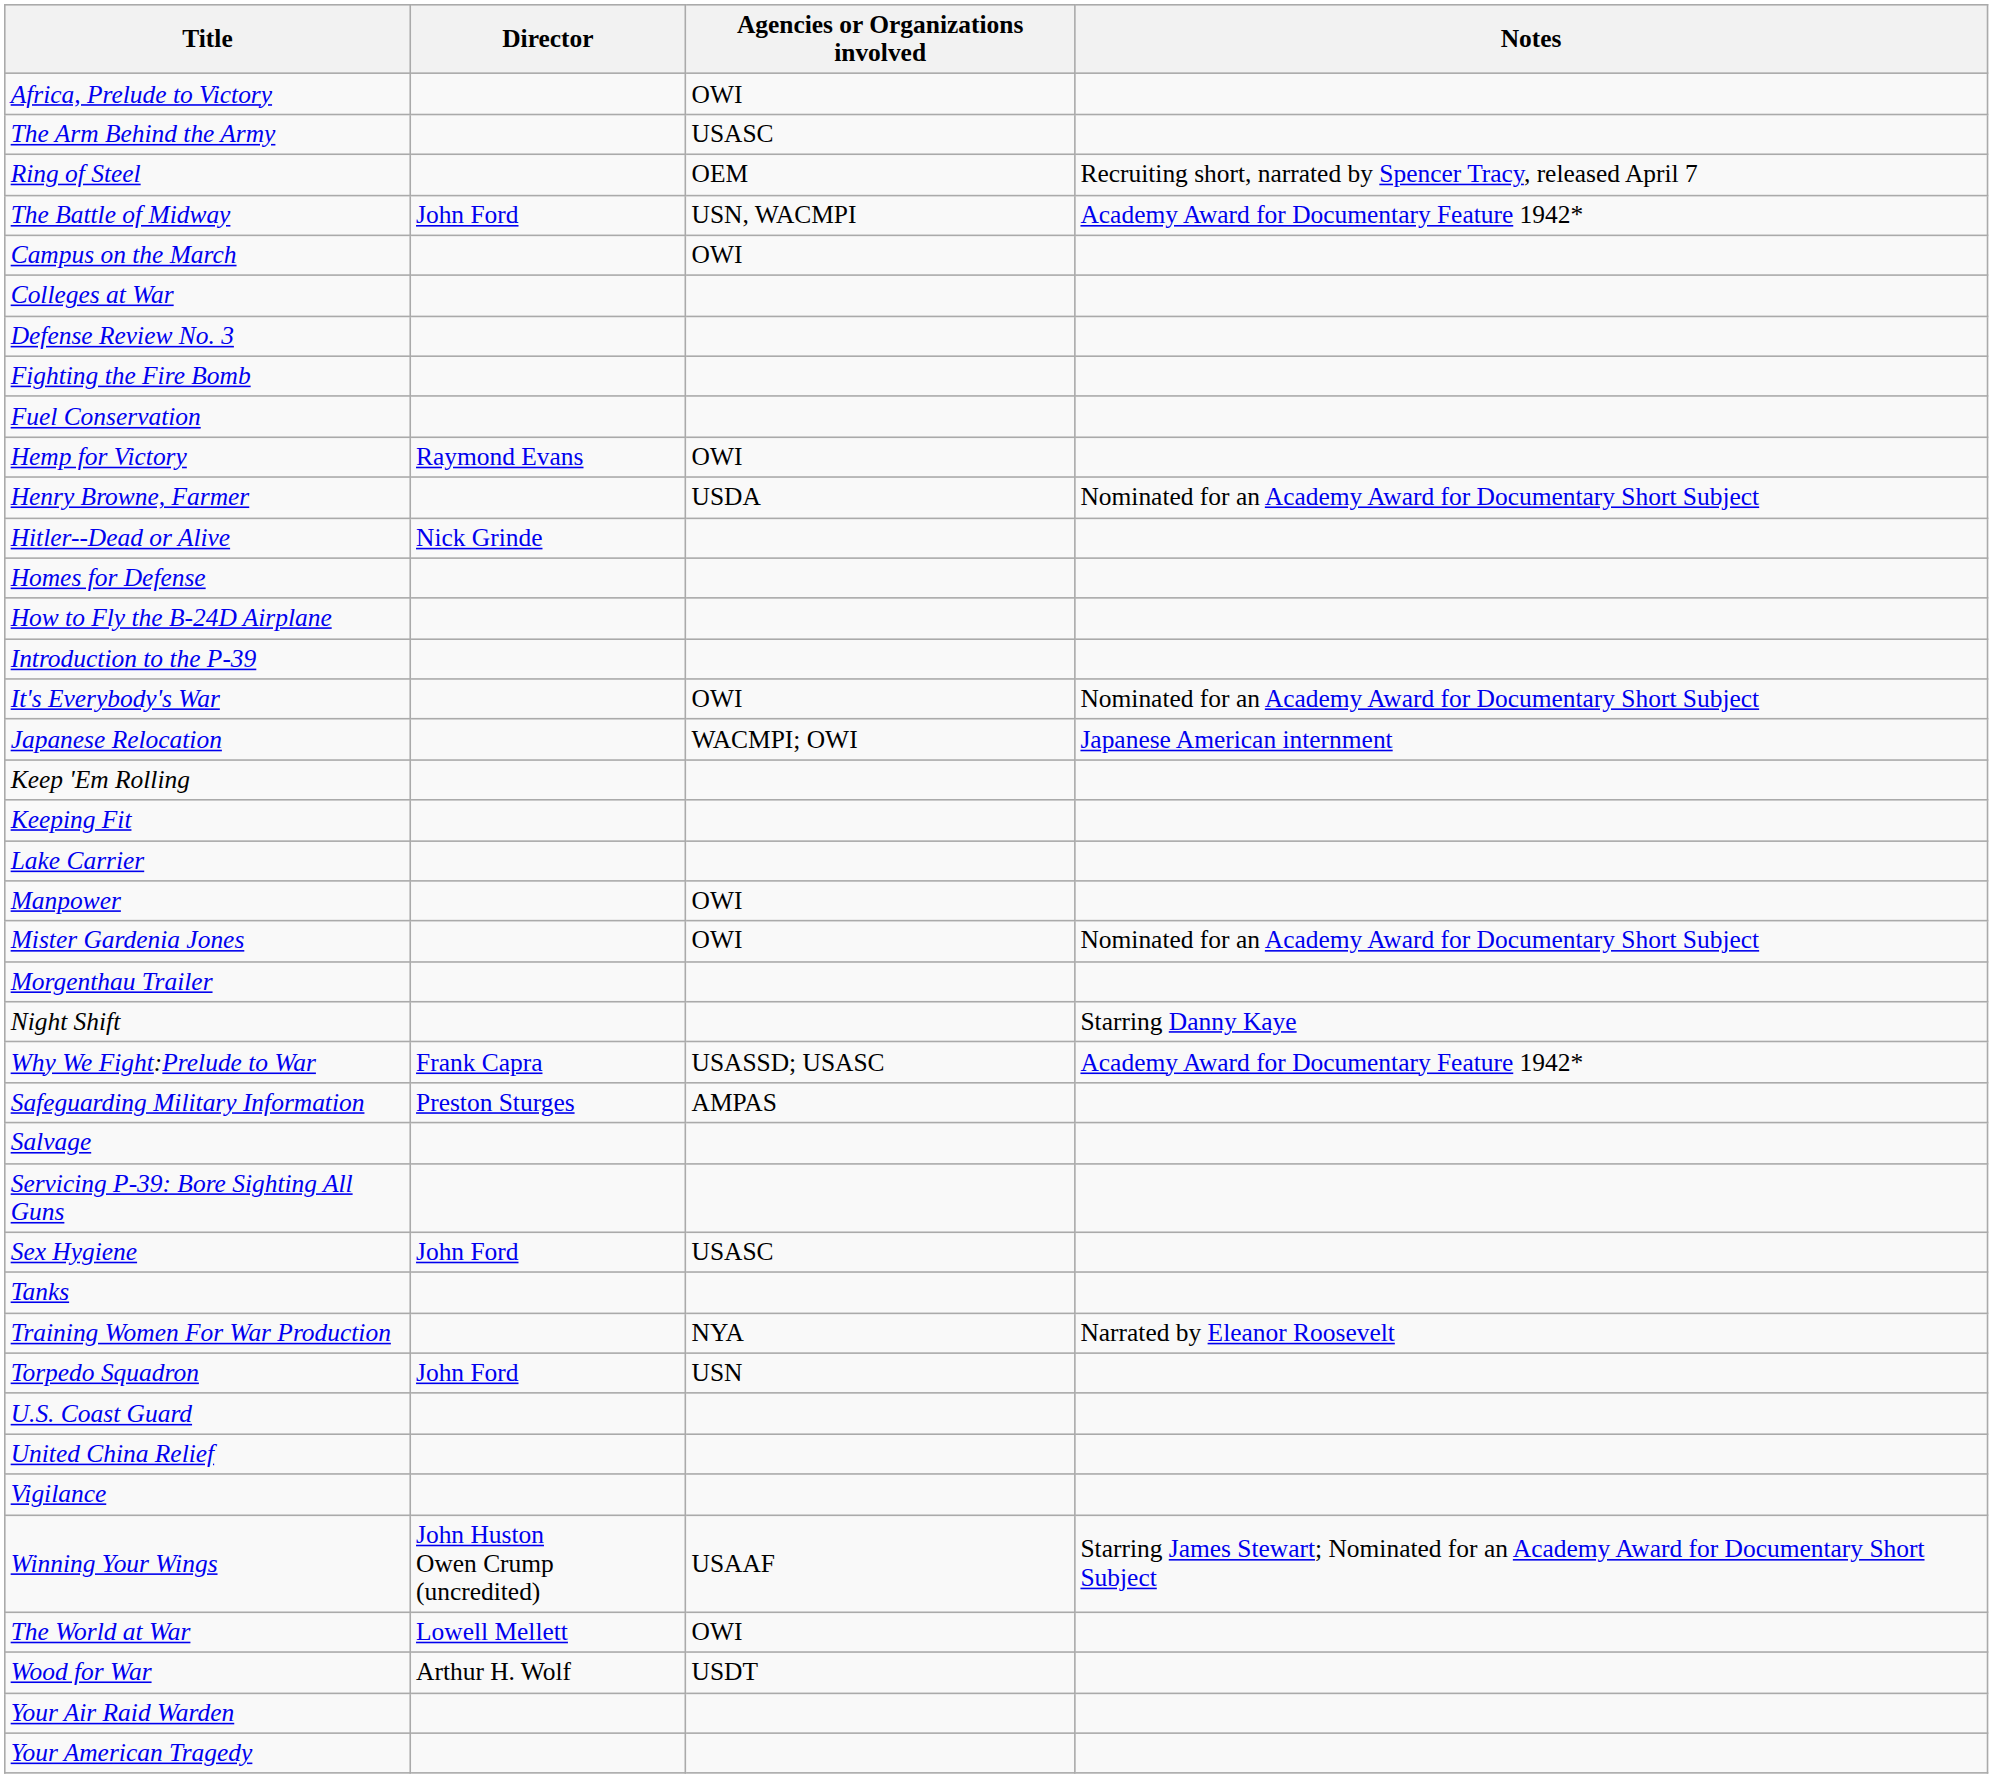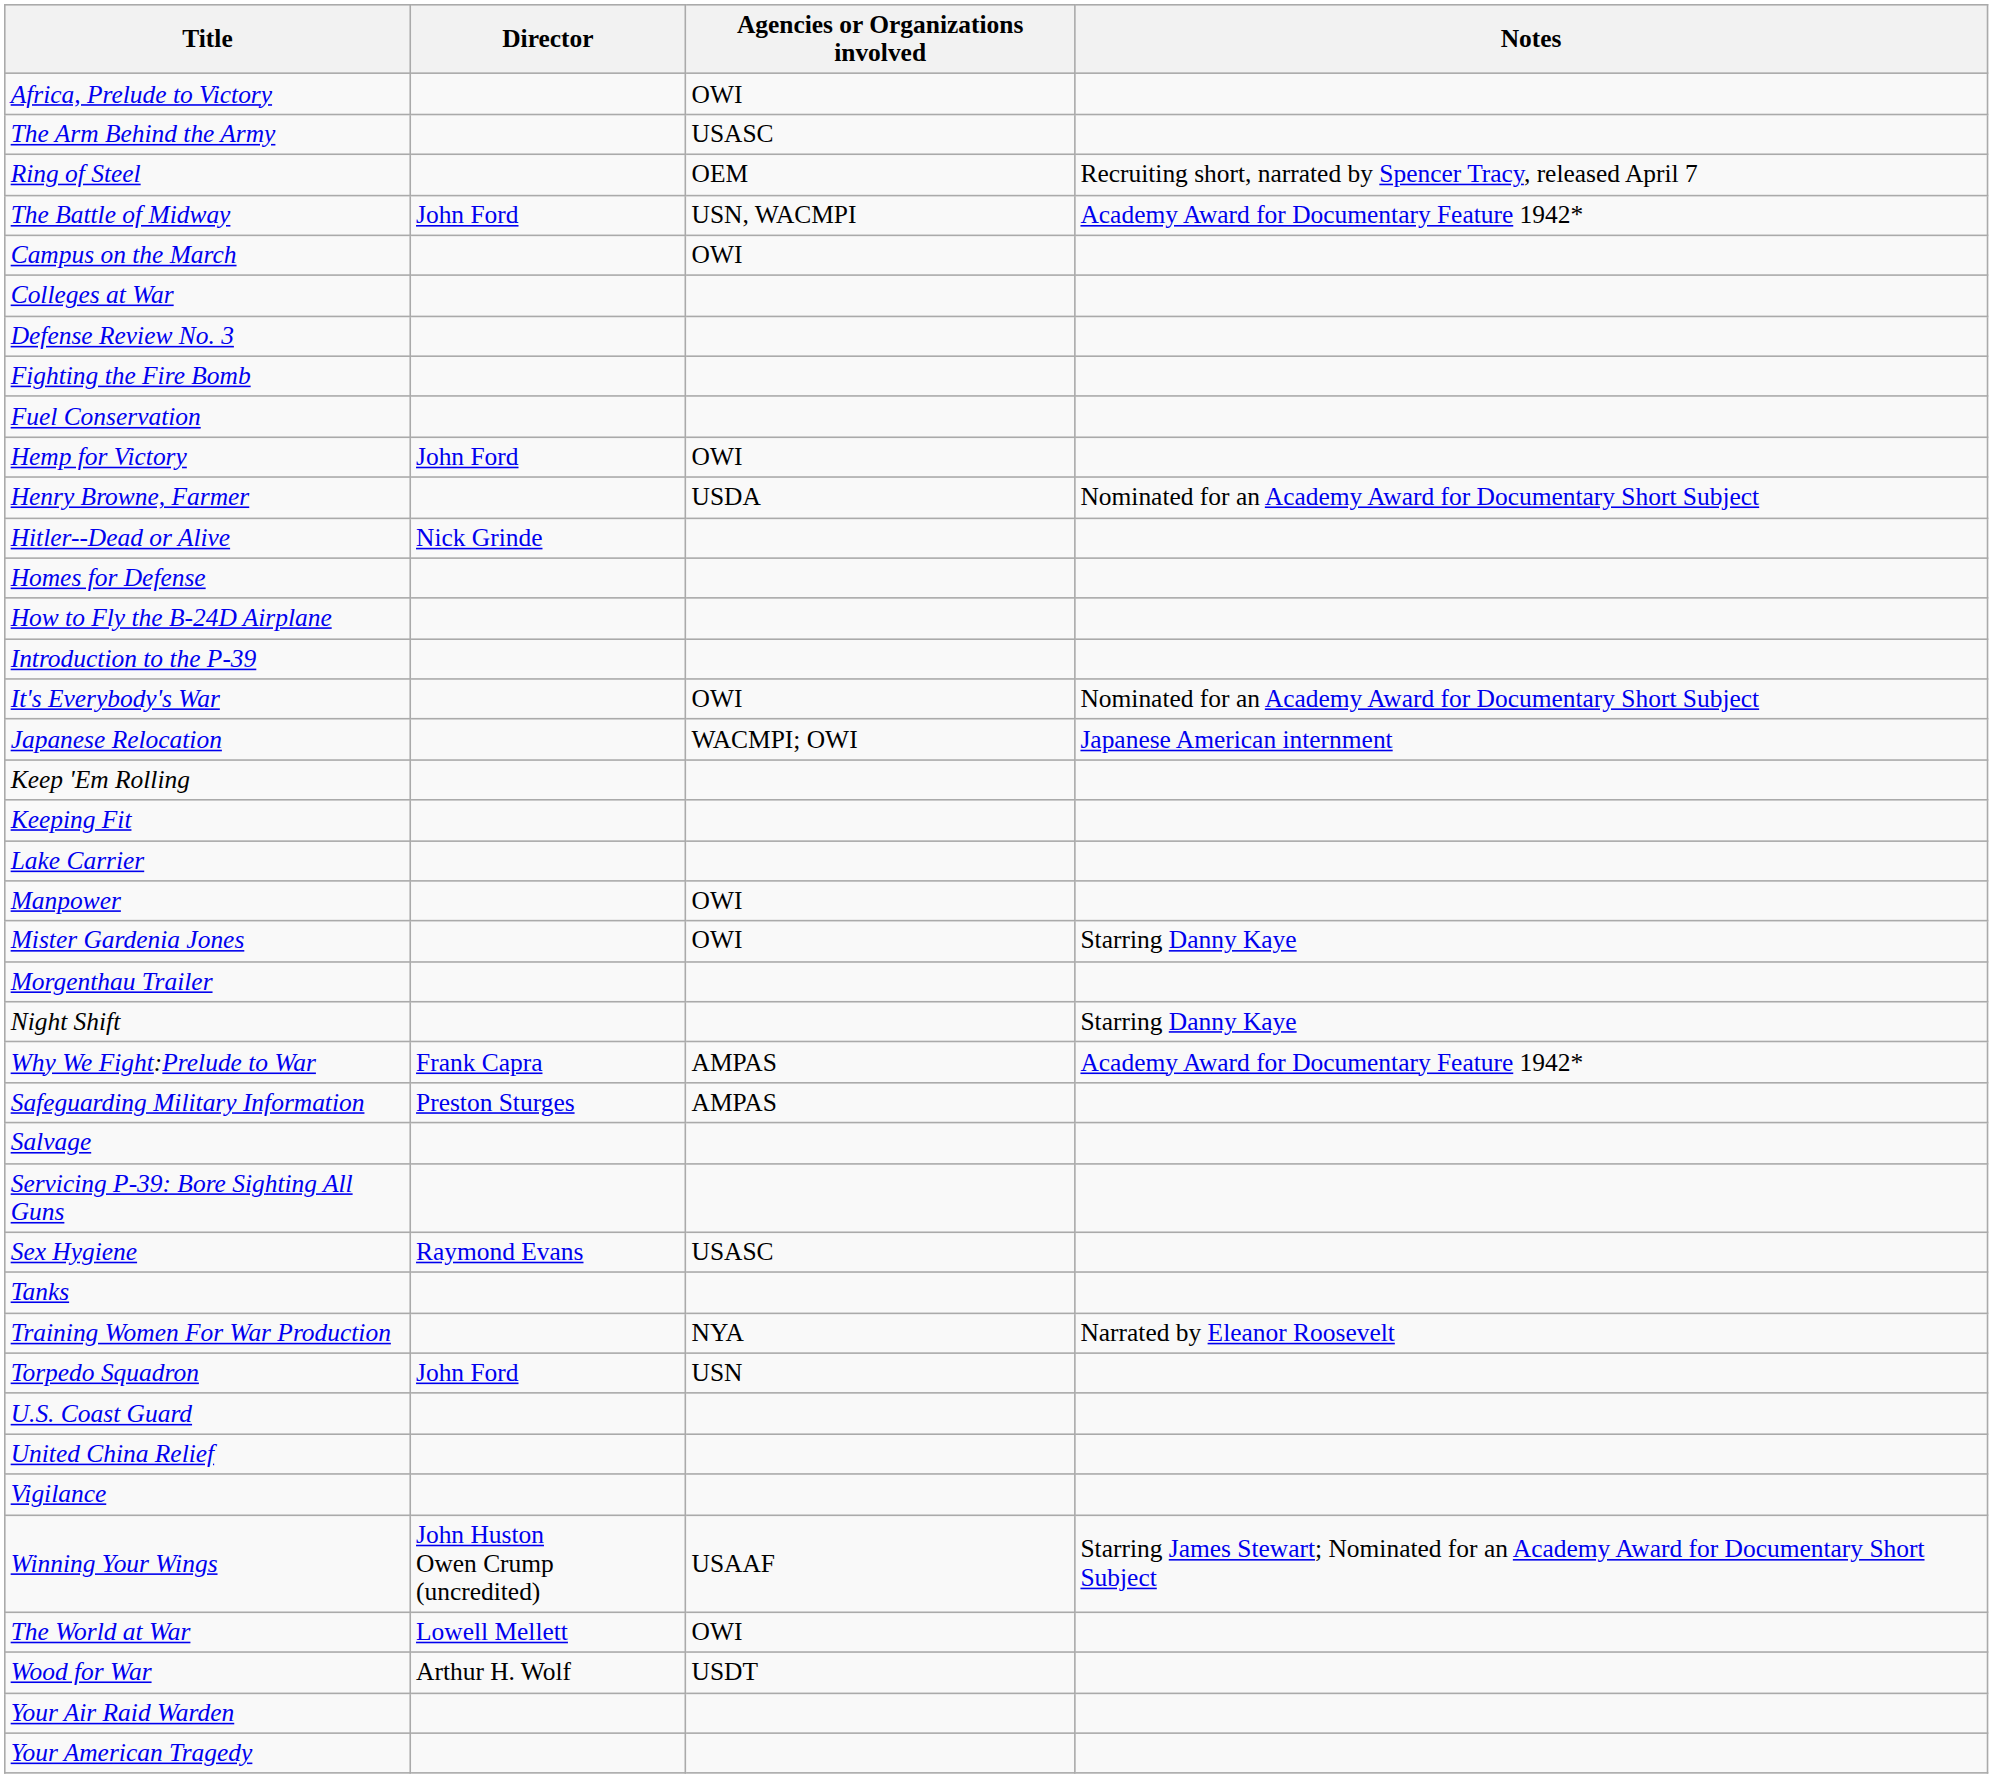 <table class="wikitable">
 <tr>
 <th>Title</th>
 <th>Director</th>
 <th>Agencies or Organizations involved</th>
 <th>Notes</th>
 </tr>
 <tr>
 <td><em><a href='#'>Africa, Prelude to Victory</a></em></td>
 <td></td>
 <td>OWI</td>
 <td></td>
 </tr>
 <tr>
 <td><em><a href='#'>The Arm Behind the Army</a></em></td>
 <td></td>
 <td>USASC</td>
 <td></td>
 </tr>
 <tr>
 <td><em><a href='#'>Ring of Steel</a></em></td>
 <td></td>
 <td>OEM</td>
 <td>Recruiting short, narrated by <a href='#'>Spencer Tracy</a>, released April 7</td>
 </tr>
 <tr>
 <td><em><a href='#'>The Battle of Midway</a></em></td>
 <td><a href='#'>John Ford</a></td>
 <td>USN, WACMPI</td>
 <td><a href='#'>Academy Award for Documentary Feature</a> 1942*</td>
 </tr>
 <tr>
 <td><em><a href='#'>Campus on the March</a></em></td>
 <td></td>
 <td>OWI</td>
 <td></td>
 </tr>
 <tr>
 <td><em><a href='#'>Colleges at War</a></em></td>
 <td></td>
 <td></td>
 <td></td>
 </tr>
 <tr>
 <td><em><a href='#'>Defense Review No. 3</a></em></td>
 <td></td>
 <td></td>
 <td></td>
 </tr>
 <tr>
 <td><em><a href='#'>Fighting the Fire Bomb</a></em></td>
 <td></td>
 <td></td>
 <td></td>
 </tr>
 <tr>
 <td><em><a href='#'>Fuel Conservation</a></em></td>
 <td></td>
 <td></td>
 <td></td>
 </tr>
 <tr>
 <td><em><a href='#'>Hemp for Victory</a></em></td>
-<td><a href='#'>Raymond Evans</a></td>
+<td><a href='#'>John Ford</a></td>
 <td>OWI</td>
 <td></td>
 </tr>
 <tr>
 <td><em><a href='#'>Henry Browne, Farmer</a></em></td>
 <td></td>
 <td>USDA</td>
 <td>Nominated for an <a href='#'>Academy Award for Documentary Short Subject</a></td>
 </tr>
 <tr>
 <td><em><a href='#'>Hitler--Dead or Alive</a></em></td>
 <td><a href='#'>Nick Grinde</a></td>
 <td></td>
 <td></td>
 </tr>
 <tr>
 <td><em><a href='#'>Homes for Defense</a></em></td>
 <td></td>
 <td></td>
 <td></td>
 </tr>
 <tr>
 <td><em><a href='#'>How to Fly the B-24D Airplane</a></em></td>
 <td></td>
 <td></td>
 <td></td>
 </tr>
 <tr>
 <td><em><a href='#'>Introduction to the P-39</a></em></td>
 <td></td>
 <td></td>
 <td></td>
 </tr>
 <tr>
 <td><em><a href='#'>It's Everybody's War</a></em></td>
 <td></td>
 <td>OWI</td>
 <td>Nominated for an <a href='#'>Academy Award for Documentary Short Subject</a></td>
 </tr>
 <tr>
 <td><em><a href='#'>Japanese Relocation</a></em></td>
 <td></td>
 <td>WACMPI; OWI</td>
 <td><a href='#'>Japanese American internment</a></td>
 </tr>
 <tr>
 <td><em>Keep 'Em Rolling</em></td>
 <td></td>
 <td></td>
 <td></td>
 </tr>
 <tr>
 <td><em><a href='#'>Keeping Fit</a></em></td>
 <td></td>
 <td></td>
 <td></td>
 </tr>
 <tr>
 <td><em><a href='#'>Lake Carrier</a></em></td>
 <td></td>
 <td></td>
 <td></td>
 </tr>
 <tr>
 <td><em><a href='#'>Manpower</a></em></td>
 <td></td>
 <td>OWI</td>
 <td></td>
 </tr>
 <tr>
 <td><em><a href='#'>Mister Gardenia Jones</a></em></td>
 <td></td>
 <td>OWI</td>
-<td>Nominated for an <a href='#'>Academy Award for Documentary Short Subject</a></td>
+<td>Starring <a href='#'>Danny Kaye</a></td>
 </tr>
 <tr>
 <td><em><a href='#'>Morgenthau Trailer</a></em></td>
 <td></td>
 <td></td>
 <td></td>
 </tr>
 <tr>
 <td><em>Night Shift</em></td>
 <td></td>
 <td></td>
 <td>Starring <a href='#'>Danny Kaye</a></td>
 </tr>
 <tr>
 <td><em><a href='#'>Why We Fight</a>:<a href='#'>Prelude to War</a></em></td>
 <td><a href='#'>Frank Capra</a></td>
-<td>USASSD; USASC</td>
+<td>AMPAS</td>
 <td><a href='#'>Academy Award for Documentary Feature</a> 1942*</td>
 </tr>
 <tr>
 <td><em><a href='#'>Safeguarding Military Information</a></em></td>
 <td><a href='#'>Preston Sturges</a></td>
 <td>AMPAS</td>
 <td></td>
 </tr>
 <tr>
 <td><em><a href='#'>Salvage</a></em></td>
 <td></td>
 <td></td>
 <td></td>
 </tr>
 <tr>
 <td><em><a href='#'>Servicing P-39: Bore Sighting All Guns</a></em></td>
 <td></td>
 <td></td>
 <td></td>
 </tr>
 <tr>
 <td><em><a href='#'>Sex Hygiene</a></em></td>
-<td><a href='#'>John Ford</a></td>
+<td><a href='#'>Raymond Evans</a></td>
 <td>USASC</td>
 <td></td>
 </tr>
 <tr>
 <td><em><a href='#'>Tanks</a></em></td>
 <td></td>
 <td></td>
 <td></td>
 </tr>
 <tr>
 <td><em><a href='#'>Training Women For War Production</a></em></td>
 <td></td>
 <td>NYA</td>
 <td>Narrated by <a href='#'>Eleanor Roosevelt</a></td>
 </tr>
 <tr>
 <td><em><a href='#'>Torpedo Squadron</a></em></td>
 <td><a href='#'>John Ford</a></td>
 <td>USN</td>
 </tr>
 <tr>
 <td><em><a href='#'>U.S. Coast Guard</a></em></td>
 <td></td>
 <td></td>
 <td></td>
 </tr>
 <tr>
 <td><em><a href='#'>United China Relief</a></em></td>
 <td></td>
 <td></td>
 <td></td>
 </tr>
 <tr>
 <td><em><a href='#'>Vigilance</a></em></td>
 <td></td>
 <td></td>
 <td></td>
 </tr>
 <tr>
 <td><em><a href='#'>Winning Your Wings</a></em></td>
 <td><a href='#'>John Huston</a><br>Owen Crump (uncredited)</td>
 <td>USAAF</td>
 <td>Starring <a href='#'>James Stewart</a>; Nominated for an <a href='#'>Academy Award for Documentary Short Subject</a></td>
 </tr>
 <tr>
 <td><em><a href='#'>The World at War</a></em></td>
 <td><a href='#'>Lowell Mellett</a></td>
 <td>OWI</td>
 <td></td>
 </tr>
 <tr>
 <td><em><a href='#'>Wood for War</a></em></td>
 <td>Arthur H. Wolf</td>
 <td>USDT</td>
 <td></td>
 </tr>
 <tr>
 <td><em><a href='#'>Your Air Raid Warden</a></em></td>
 <td></td>
 <td></td>
 <td></td>
 </tr>
 <tr>
 <td><em><a href='#'>Your American Tragedy</a></em></td>
 <td></td>
 <td></td>
 <td></td>
 </tr>
 </table>
